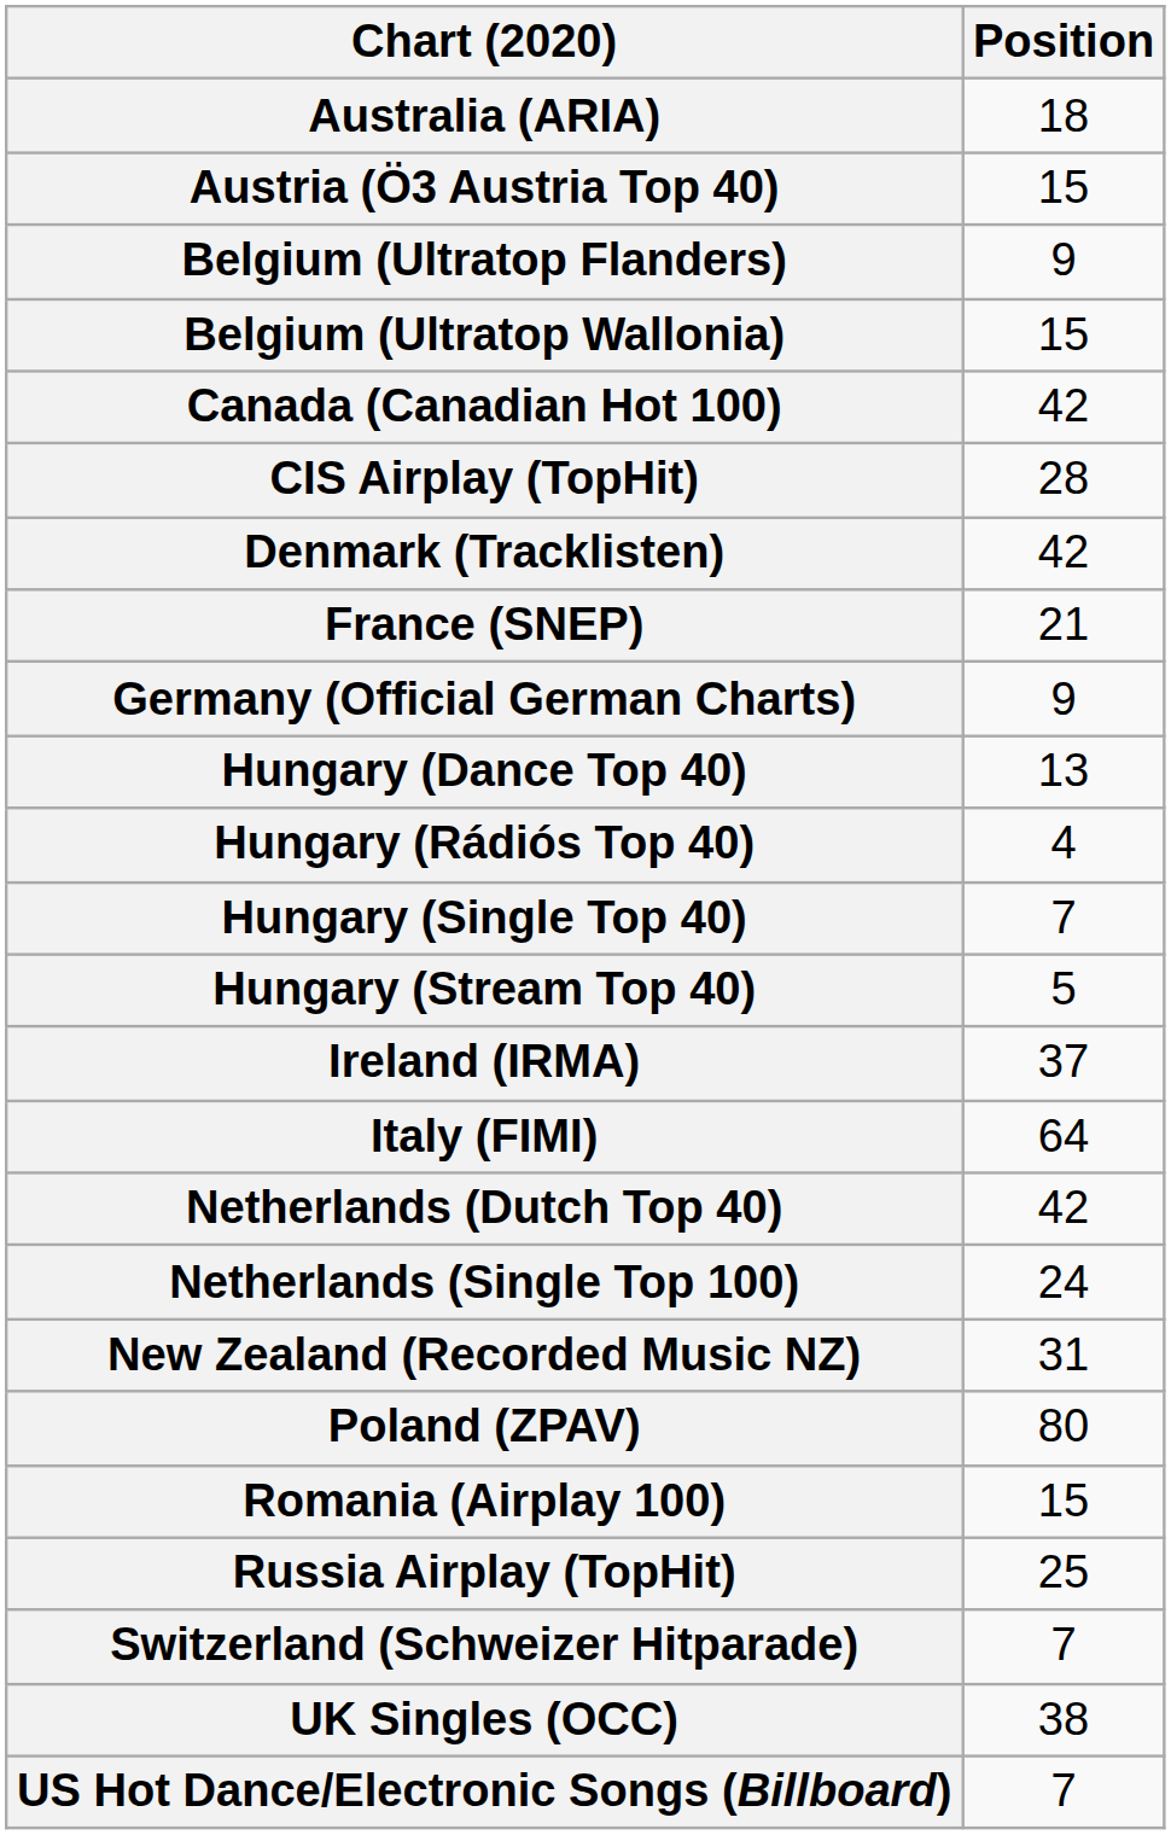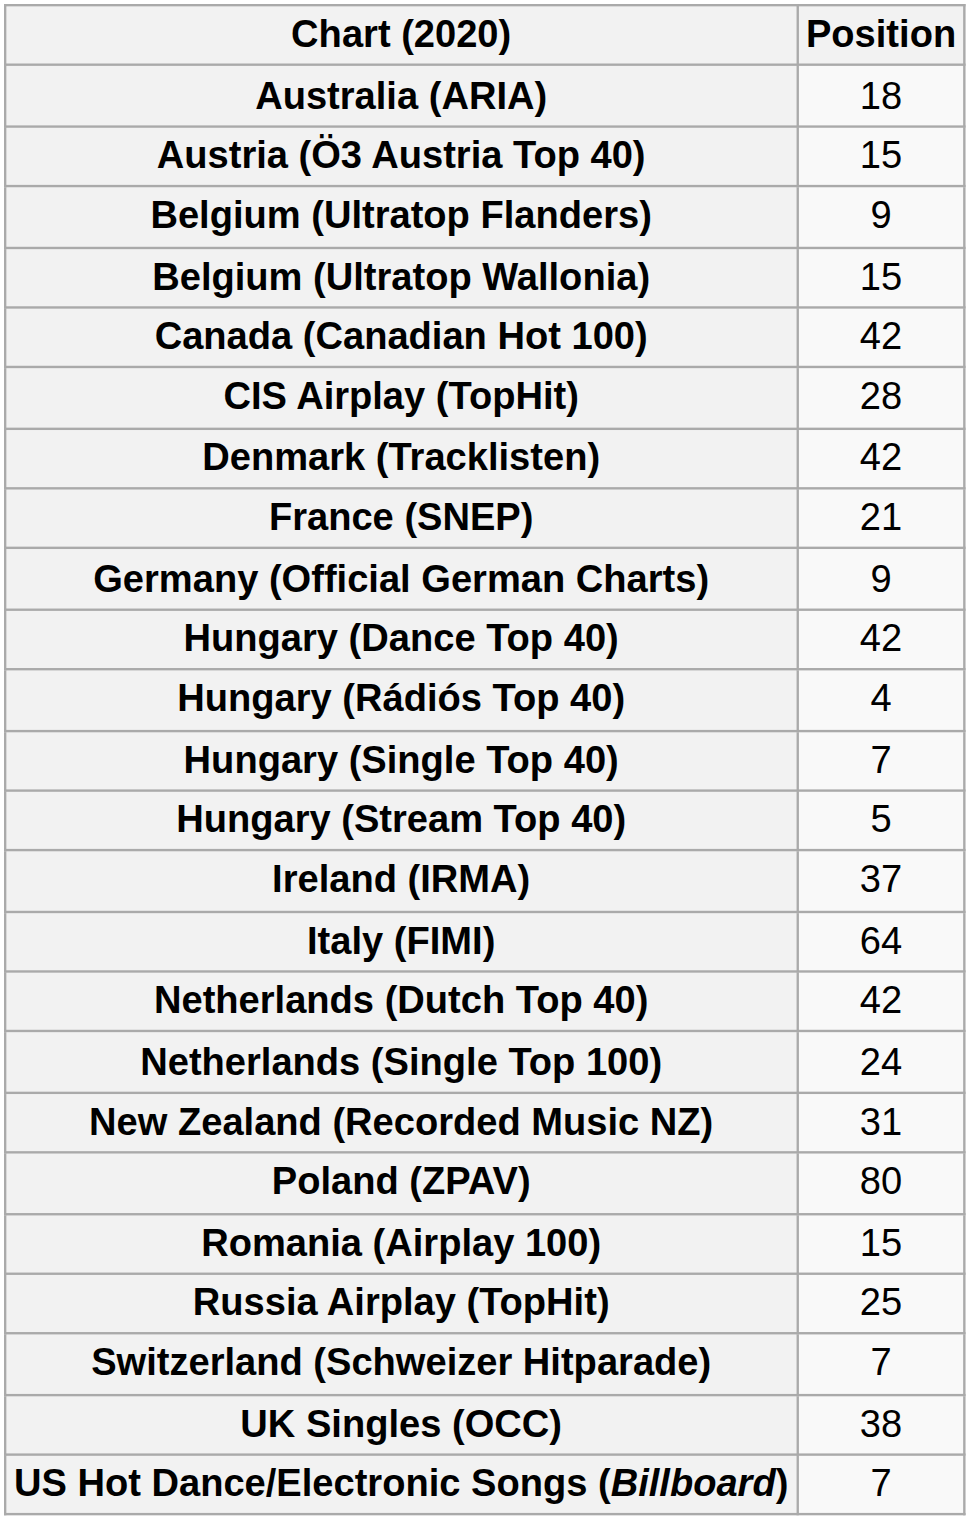 <table class="wikitable sortable plainrowheaders" style="text-align:center">
 <tr>
 <th scope="col">Chart (2020)</th>
 <th scope="col">Position</th>
 </tr>
 <tr>
 <th scope="row">Australia (ARIA)</th>
 <td>18</td>
 </tr>
 <tr>
 <th scope="row">Austria (Ö3 Austria Top 40)</th>
 <td>15</td>
 </tr>
 <tr>
 <th scope="row">Belgium (Ultratop Flanders)</th>
 <td>9</td>
 </tr>
 <tr>
 <th scope="row">Belgium (Ultratop Wallonia)</th>
 <td>15</td>
 </tr>
 <tr>
 <th scope="row">Canada (Canadian Hot 100)</th>
 <td>42</td>
 </tr>
 <tr>
 <th scope="row">CIS Airplay (TopHit)</th>
 <td>28</td>
 </tr>
 <tr>
 <th scope="row">Denmark (Tracklisten)</th>
 <td>42</td>
 </tr>
 <tr>
 <th scope="row">France (SNEP)</th>
 <td>21</td>
 </tr>
 <tr>
 <th scope="row">Germany (Official German Charts)</th>
 <td>9</td>
 </tr>
 <tr>
 <th scope="row">Hungary (Dance Top 40)</th>
-<td>13</td>
+<td>42</td>
 </tr>
 <tr>
 <th scope="row">Hungary (Rádiós Top 40)</th>
 <td>4</td>
 </tr>
 <tr>
 <th scope="row">Hungary (Single Top 40)</th>
 <td>7</td>
 </tr>
 <tr>
 <th scope="row">Hungary (Stream Top 40)</th>
 <td>5</td>
 </tr>
 <tr>
 <th scope="row">Ireland (IRMA)</th>
 <td>37</td>
 </tr>
 <tr>
 <th scope="row">Italy (FIMI)</th>
 <td>64</td>
 </tr>
 <tr>
 <th scope="row">Netherlands (Dutch Top 40)</th>
 <td>42</td>
 </tr>
 <tr>
 <th scope="row">Netherlands (Single Top 100)</th>
 <td>24</td>
 </tr>
 <tr>
 <th scope="row">New Zealand (Recorded Music NZ)</th>
 <td>31</td>
 </tr>
 <tr>
 <th scope="row">Poland (ZPAV)</th>
 <td>80</td>
 </tr>
 <tr>
 <th scope="row">Romania (Airplay 100)</th>
 <td>15</td>
 </tr>
 <tr>
 <th scope="row">Russia Airplay (TopHit)</th>
 <td>25</td>
 </tr>
 <tr>
 <th scope="row">Switzerland (Schweizer Hitparade)</th>
 <td>7</td>
 </tr>
 <tr>
 <th scope="row">UK Singles (OCC)</th>
 <td>38</td>
 </tr>
 <tr>
 <th scope="row">US Hot Dance/Electronic Songs (<em>Billboard</em>)</th>
 <td>7</td>
 </tr>
 </table>
